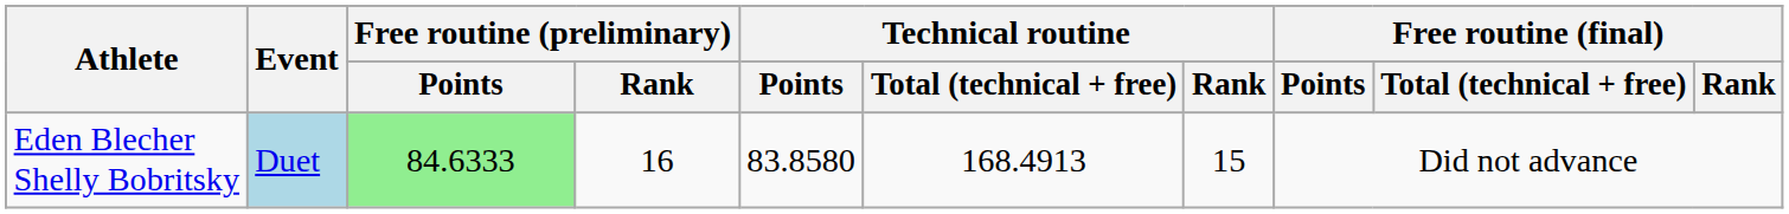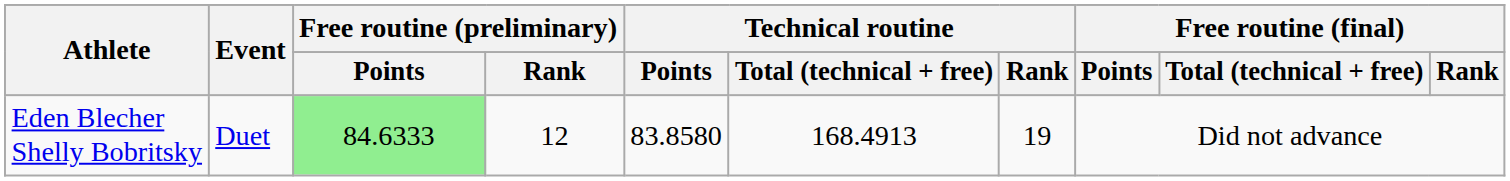 <table class="wikitable" style="font-size:90%">
 <tr>
 <th rowspan=2>Athlete</th>
 <th rowspan=2>Event</th>
 <th colspan=2>Free routine (preliminary)</th>
 <th colspan=3>Technical routine</th>
 <th colspan=3>Free routine (final)</th>
 </tr>
 <tr style="font-size:95%">
 <th>Points</th>
 <th>Rank</th>
 <th>Points</th>
 <th>Total (technical + free)</th>
 <th>Rank</th>
 <th>Points</th>
 <th>Total (technical + free)</th>
 <th>Rank</th>
 </tr>
 <tr align=center>
 <td align=left><a href='#'>Eden Blecher</a><br><a href='#'>Shelly Bobritsky</a></td>
-<td align=left style="background: lightblue;"><a href='#'>Duet</a></td>
+<td align=left><a href='#'>Duet</a></td>
 <td style="background: lightgreen;">84.6333</td>
-<td>16</td>
+<td>12</td>
 <td>83.8580</td>
 <td>168.4913</td>
-<td>15</td>
+<td>19</td>
 <td colspan=3>Did not advance</td>
 </tr>
 </table>
